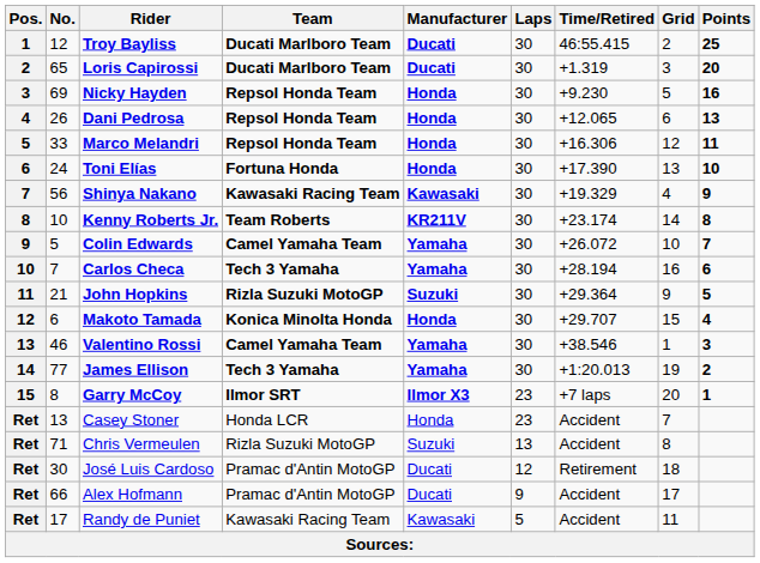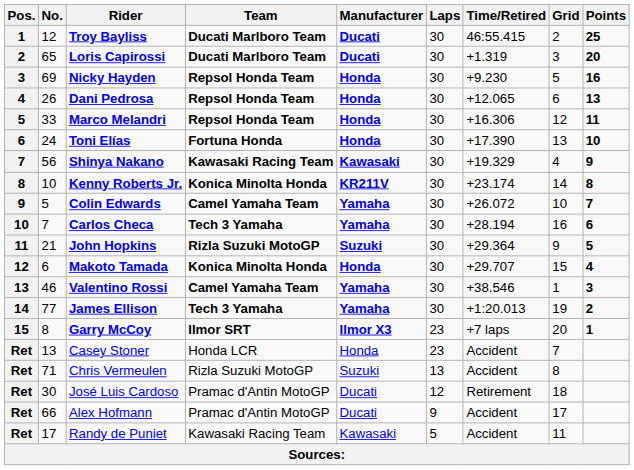 <table class="wikitable" style="font-size: 95%;">
 <tr>
 <th>Pos.</th>
 <th>No.</th>
 <th>Rider</th>
 <th>Team</th>
 <th>Manufacturer</th>
 <th>Laps</th>
 <th>Time/Retired</th>
 <th>Grid</th>
 <th>Points</th>
 </tr>
 <tr>
 <th>1</th>
 <td>12</td>
 <td> <strong><a href='#'>Troy Bayliss</a></strong></td>
 <td><strong>Ducati Marlboro Team</strong></td>
 <td><strong><a href='#'>Ducati</a></strong></td>
 <td>30</td>
 <td>46:55.415</td>
 <td>2</td>
 <td><strong>25</strong></td>
 </tr>
 <tr>
 <th>2</th>
 <td>65</td>
 <td> <strong><a href='#'>Loris Capirossi</a></strong></td>
 <td><strong>Ducati Marlboro Team</strong></td>
 <td><strong><a href='#'>Ducati</a></strong></td>
 <td>30</td>
 <td>+1.319</td>
 <td>3</td>
 <td><strong>20</strong></td>
 </tr>
 <tr>
 <th>3</th>
 <td>69</td>
 <td> <strong><a href='#'>Nicky Hayden</a></strong></td>
 <td><strong>Repsol Honda Team</strong></td>
 <td><strong><a href='#'>Honda</a></strong></td>
 <td>30</td>
 <td>+9.230</td>
 <td>5</td>
 <td><strong>16</strong></td>
 </tr>
 <tr>
 <th>4</th>
 <td>26</td>
 <td> <strong><a href='#'>Dani Pedrosa</a></strong></td>
 <td><strong>Repsol Honda Team</strong></td>
 <td><strong><a href='#'>Honda</a></strong></td>
 <td>30</td>
 <td>+12.065</td>
 <td>6</td>
 <td><strong>13</strong></td>
 </tr>
 <tr>
 <th>5</th>
 <td>33</td>
 <td> <strong><a href='#'>Marco Melandri</a></strong></td>
 <td><strong>Repsol Honda Team</strong></td>
 <td><strong><a href='#'>Honda</a></strong></td>
 <td>30</td>
 <td>+16.306</td>
 <td>12</td>
 <td><strong>11</strong></td>
 </tr>
 <tr>
 <th>6</th>
 <td>24</td>
 <td> <strong><a href='#'>Toni Elías</a></strong></td>
 <td><strong>Fortuna Honda</strong></td>
 <td><strong><a href='#'>Honda</a></strong></td>
 <td>30</td>
 <td>+17.390</td>
 <td>13</td>
 <td><strong>10</strong></td>
 </tr>
 <tr>
 <th>7</th>
 <td>56</td>
 <td> <strong><a href='#'>Shinya Nakano</a></strong></td>
 <td><strong>Kawasaki Racing Team</strong></td>
 <td><strong><a href='#'>Kawasaki</a></strong></td>
 <td>30</td>
 <td>+19.329</td>
 <td>4</td>
 <td><strong>9</strong></td>
 </tr>
 <tr>
 <th>8</th>
 <td>10</td>
 <td> <strong><a href='#'>Kenny Roberts Jr.</a></strong></td>
-<td><strong>Team Roberts</strong></td>
+<td><strong>Konica Minolta Honda</strong></td>
 <td><strong><a href='#'>KR211V</a></strong></td>
 <td>30</td>
 <td>+23.174</td>
 <td>14</td>
 <td><strong>8</strong></td>
 </tr>
 <tr>
 <th>9</th>
 <td>5</td>
 <td> <strong><a href='#'>Colin Edwards</a></strong></td>
 <td><strong>Camel Yamaha Team</strong></td>
 <td><strong><a href='#'>Yamaha</a></strong></td>
 <td>30</td>
 <td>+26.072</td>
 <td>10</td>
 <td><strong>7</strong></td>
 </tr>
 <tr>
 <th>10</th>
 <td>7</td>
 <td> <strong><a href='#'>Carlos Checa</a></strong></td>
 <td><strong>Tech 3 Yamaha</strong></td>
 <td><strong><a href='#'>Yamaha</a></strong></td>
 <td>30</td>
 <td>+28.194</td>
 <td>16</td>
 <td><strong>6</strong></td>
 </tr>
 <tr>
 <th>11</th>
 <td>21</td>
 <td> <strong><a href='#'>John Hopkins</a></strong></td>
 <td><strong>Rizla Suzuki MotoGP</strong></td>
 <td><strong><a href='#'>Suzuki</a></strong></td>
 <td>30</td>
 <td>+29.364</td>
 <td>9</td>
 <td><strong>5</strong></td>
 </tr>
 <tr>
 <th>12</th>
 <td>6</td>
 <td> <strong><a href='#'>Makoto Tamada</a></strong></td>
 <td><strong>Konica Minolta Honda</strong></td>
 <td><strong><a href='#'>Honda</a></strong></td>
 <td>30</td>
 <td>+29.707</td>
 <td>15</td>
 <td><strong>4</strong></td>
 </tr>
 <tr>
 <th>13</th>
 <td>46</td>
 <td> <strong><a href='#'>Valentino Rossi</a></strong></td>
 <td><strong>Camel Yamaha Team</strong></td>
 <td><strong><a href='#'>Yamaha</a></strong></td>
 <td>30</td>
 <td>+38.546</td>
 <td>1</td>
 <td><strong>3</strong></td>
 </tr>
 <tr>
 <th>14</th>
 <td>77</td>
 <td> <strong><a href='#'>James Ellison</a></strong></td>
 <td><strong>Tech 3 Yamaha</strong></td>
 <td><strong><a href='#'>Yamaha</a></strong></td>
 <td>30</td>
 <td>+1:20.013</td>
 <td>19</td>
 <td><strong>2</strong></td>
 </tr>
 <tr>
 <th>15</th>
 <td>8</td>
 <td> <strong><a href='#'>Garry McCoy</a></strong></td>
 <td><strong>Ilmor SRT</strong></td>
 <td><strong><a href='#'>Ilmor X3</a></strong></td>
 <td>23</td>
 <td>+7 laps</td>
 <td>20</td>
 <td><strong>1</strong></td>
 </tr>
 <tr>
 <th>Ret</th>
 <td>13</td>
 <td> <a href='#'>Casey Stoner</a></td>
 <td>Honda LCR</td>
 <td><a href='#'>Honda</a></td>
 <td>23</td>
 <td>Accident</td>
 <td>7</td>
 <td></td>
 </tr>
 <tr>
 <th>Ret</th>
 <td>71</td>
 <td> <a href='#'>Chris Vermeulen</a></td>
 <td>Rizla Suzuki MotoGP</td>
 <td><a href='#'>Suzuki</a></td>
 <td>13</td>
 <td>Accident</td>
 <td>8</td>
 <td></td>
 </tr>
 <tr>
 <th>Ret</th>
 <td>30</td>
 <td> <a href='#'>José Luis Cardoso</a></td>
 <td>Pramac d'Antin MotoGP</td>
 <td><a href='#'>Ducati</a></td>
 <td>12</td>
 <td>Retirement</td>
 <td>18</td>
 <td></td>
 </tr>
 <tr>
 <th>Ret</th>
 <td>66</td>
 <td> <a href='#'>Alex Hofmann</a></td>
 <td>Pramac d'Antin MotoGP</td>
 <td><a href='#'>Ducati</a></td>
 <td>9</td>
 <td>Accident</td>
 <td>17</td>
 <td></td>
 </tr>
 <tr>
 <th>Ret</th>
 <td>17</td>
 <td> <a href='#'>Randy de Puniet</a></td>
 <td>Kawasaki Racing Team</td>
 <td><a href='#'>Kawasaki</a></td>
 <td>5</td>
 <td>Accident</td>
 <td>11</td>
 <td></td>
 </tr>
 <tr>
 <th colspan=9>Sources: </th>
 </tr>
 </table>
